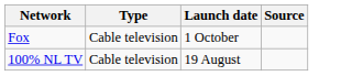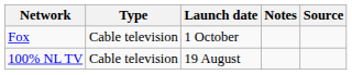 <table class="wikitable sortable">
 <tr>
 <th>Network</th>
 <th>Type</th>
 <th>Launch date</th>
+<th>Notes</th>
 <th>Source</th>
 </tr>
 <tr>
 <td><a href='#'>Fox</a></td>
 <td>Cable television</td>
 <td>1 October</td>
 <td></td>
+<td></td>
 </tr>
 <tr>
 <td><a href='#'>100% NL TV</a></td>
 <td>Cable television</td>
 <td>19 August</td>
 <td></td>
+<td></td>
 </tr>
 </table>
